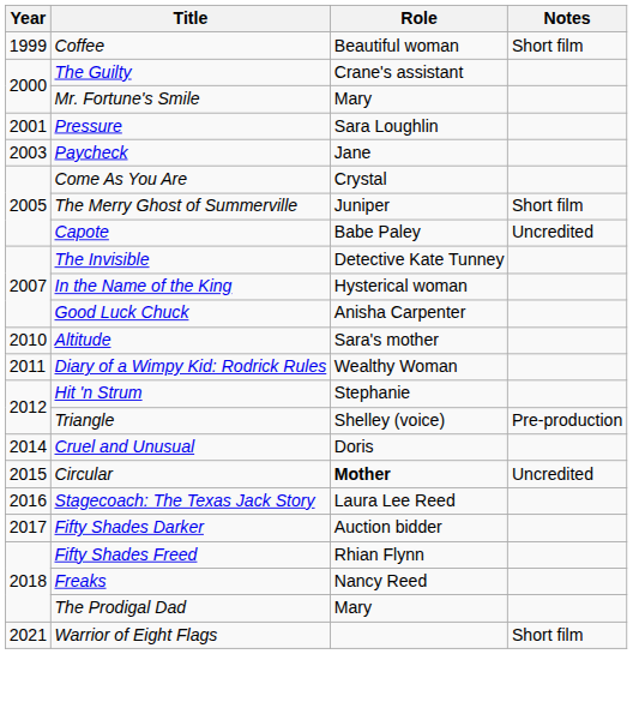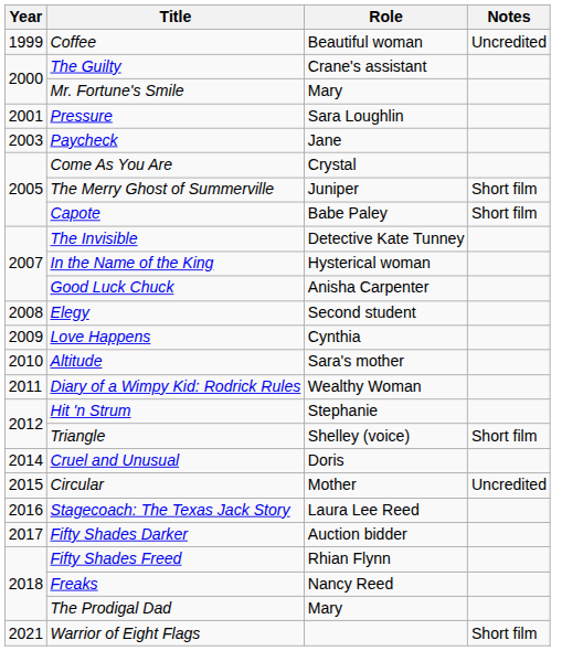 <table class="wikitable sortable">
 <tr>
 <th>Year</th>
 <th>Title</th>
 <th>Role</th>
 <th>Notes</th>
 </tr>
 <tr>
 <td>1999</td>
 <td><em>Coffee</em></td>
 <td>Beautiful woman</td>
-<td>Short film</td>
+<td>Uncredited</td>
 </tr>
 <tr>
 <td rowspan="2">2000</td>
 <td><em><a href='#'>The Guilty</a></em></td>
 <td>Crane's assistant</td>
 <td></td>
 </tr>
 <tr>
 <td><em>Mr. Fortune's Smile</em></td>
 <td>Mary</td>
 <td></td>
 </tr>
 <tr>
 <td>2001</td>
 <td><em><a href='#'>Pressure</a></em></td>
 <td>Sara Loughlin</td>
 <td></td>
 </tr>
 <tr>
 <td>2003</td>
 <td><em><a href='#'>Paycheck</a></em></td>
 <td>Jane</td>
 <td></td>
 </tr>
 <tr>
 <td rowspan="3">2005</td>
 <td><em>Come As You Are</em></td>
 <td>Crystal</td>
 <td></td>
 </tr>
 <tr>
 <td><em>The Merry Ghost of Summerville</em></td>
 <td>Juniper</td>
 <td>Short film</td>
 </tr>
 <tr>
 <td><em><a href='#'>Capote</a></em></td>
 <td>Babe Paley</td>
-<td>Uncredited</td>
+<td>Short film</td>
 </tr>
 <tr>
 <td rowspan="3">2007</td>
 <td><em><a href='#'>The Invisible</a></em></td>
 <td>Detective Kate Tunney</td>
 <td></td>
 </tr>
 <tr>
 <td><em><a href='#'>In the Name of the King</a></em></td>
 <td>Hysterical woman</td>
 <td></td>
 </tr>
 <tr>
 <td><em><a href='#'>Good Luck Chuck</a></em></td>
 <td>Anisha Carpenter</td>
+<td></td>
+</tr>
+<tr>
+<td>2008</td>
+<td><em><a href='#'>Elegy</a></em></td>
+<td>Second student</td>
+<td></td>
+</tr>
+<tr>
+<td>2009</td>
+<td><em><a href='#'>Love Happens</a></em></td>
+<td>Cynthia</td>
 <td></td>
 </tr>
 <tr>
 <td>2010</td>
 <td><em><a href='#'>Altitude</a></em></td>
 <td>Sara's mother</td>
 <td></td>
 </tr>
 <tr>
 <td>2011</td>
 <td><em><a href='#'>Diary of a Wimpy Kid: Rodrick Rules</a></em></td>
 <td>Wealthy Woman</td>
 <td></td>
 </tr>
 <tr>
 <td rowspan="2">2012</td>
 <td><em><a href='#'>Hit 'n Strum</a></em></td>
 <td>Stephanie</td>
 <td></td>
 </tr>
 <tr>
 <td><em>Triangle</em></td>
 <td>Shelley (voice)</td>
-<td>Pre-production</td>
+<td>Short film</td>
 </tr>
 <tr>
 <td>2014</td>
 <td><em><a href='#'>Cruel and Unusual</a></em></td>
 <td>Doris</td>
 <td></td>
 </tr>
 <tr>
 <td>2015</td>
 <td><em>Circular</em></td>
-<td><strong>Mother</strong></td>
+<td>Mother</td>
 <td>Uncredited</td>
 </tr>
 <tr>
 <td>2016</td>
 <td><em><a href='#'>Stagecoach: The Texas Jack Story</a></em></td>
 <td>Laura Lee Reed</td>
 <td></td>
 </tr>
 <tr>
 <td>2017</td>
 <td><em><a href='#'>Fifty Shades Darker</a></em></td>
 <td>Auction bidder</td>
 <td></td>
 </tr>
 <tr>
 <td rowspan="3">2018</td>
 <td><em><a href='#'>Fifty Shades Freed</a></em></td>
 <td>Rhian Flynn</td>
 <td></td>
 </tr>
 <tr>
 <td><em><a href='#'>Freaks</a></em></td>
 <td>Nancy Reed</td>
 <td></td>
 </tr>
 <tr>
 <td><em>The Prodigal Dad</em></td>
 <td>Mary</td>
 <td></td>
 </tr>
 <tr>
 <td>2021</td>
 <td><em>Warrior of Eight Flags</em></td>
 <td></td>
 <td>Short film</td>
 </tr>
 </table>
